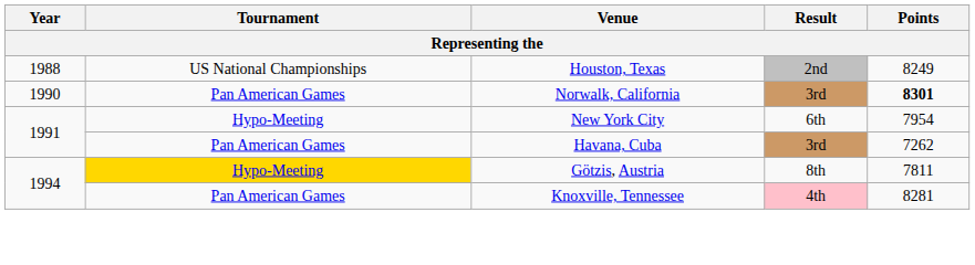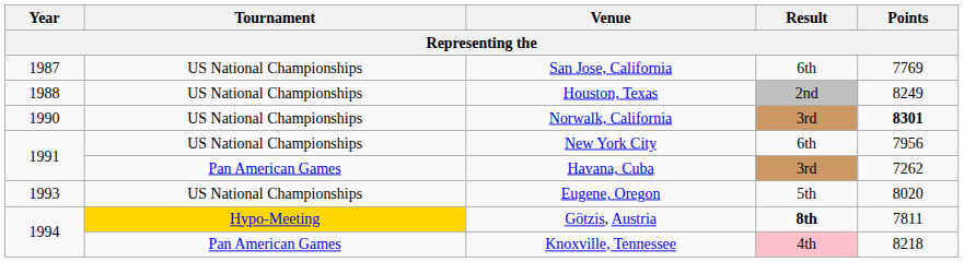 <table class="wikitable" style=" text-align:center; font-size:95%;" width="75%">
 <tr>
 <th>Year</th>
 <th>Tournament</th>
 <th>Venue</th>
 <th>Result</th>
 <th>Points</th>
 </tr>
 <tr>
 <th colspan="5">Representing the </th>
 </tr>
 <tr>
+<td>1987</td>
+<td>US National Championships</td>
+<td><a href='#'>San Jose, California</a></td>
+<td align="center">6th</td>
+<td>7769</td>
+</tr>
+<tr>
 <td>1988</td>
 <td>US National Championships</td>
 <td><a href='#'>Houston, Texas</a></td>
 <td bgcolor="silver" align="center">2nd</td>
 <td>8249</td>
 </tr>
 <tr>
 <td>1990</td>
-<td><a href='#'>Pan American Games</a></td>
+<td>US National Championships</td>
 <td><a href='#'>Norwalk, California</a></td>
 <td bgcolor="cc9966" align="center">3rd</td>
 <td><strong>8301</strong></td>
 </tr>
 <tr>
 <td rowspan=2>1991</td>
-<td><a href='#'>Hypo-Meeting</a></td>
+<td>US National Championships</td>
 <td><a href='#'>New York City</a></td>
 <td align="center">6th</td>
-<td>7954</td>
+<td>7956</td>
 </tr>
 <tr>
 <td><a href='#'>Pan American Games</a></td>
 <td><a href='#'>Havana, Cuba</a></td>
 <td bgcolor="cc9966" align="center">3rd</td>
 <td>7262</td>
 </tr>
 <tr>
+<td>1993</td>
+<td>US National Championships</td>
+<td><a href='#'>Eugene, Oregon</a></td>
+<td align="center">5th</td>
+<td>8020</td>
+</tr>
+<tr>
 <td rowspan=2>1994</td>
 <td style="background: gold;"><a href='#'>Hypo-Meeting</a></td>
 <td><a href='#'>Götzis</a>, <a href='#'>Austria</a></td>
-<td>8th</td>
+<td><strong>8th</strong></td>
 <td>7811</td>
 </tr>
 <tr>
 <td><a href='#'>Pan American Games</a></td>
 <td><a href='#'>Knoxville, Tennessee</a></td>
 <td align="center" style="background: pink;">4th</td>
-<td>8281</td>
+<td>8218</td>
 </tr>
 </table>
